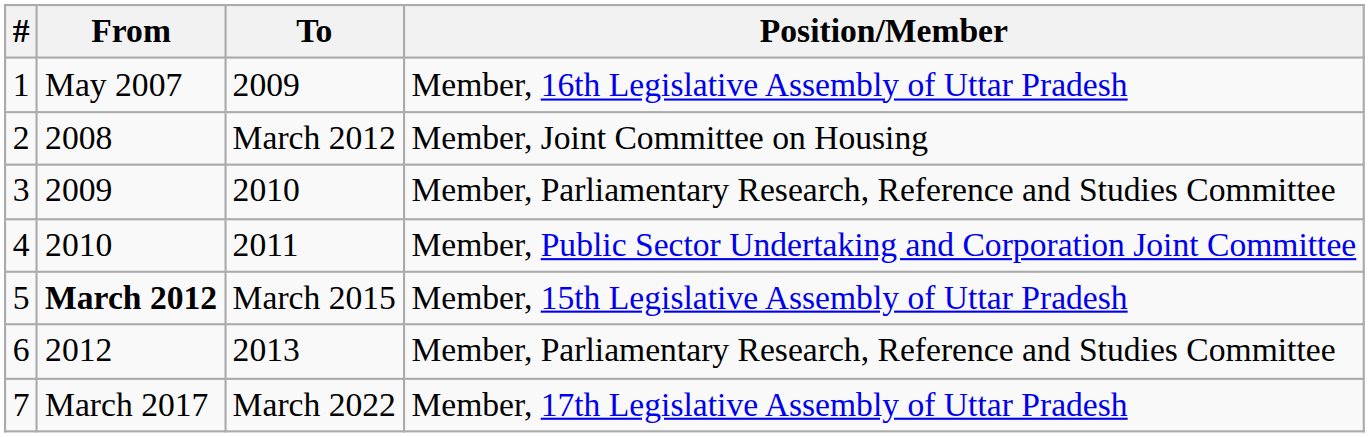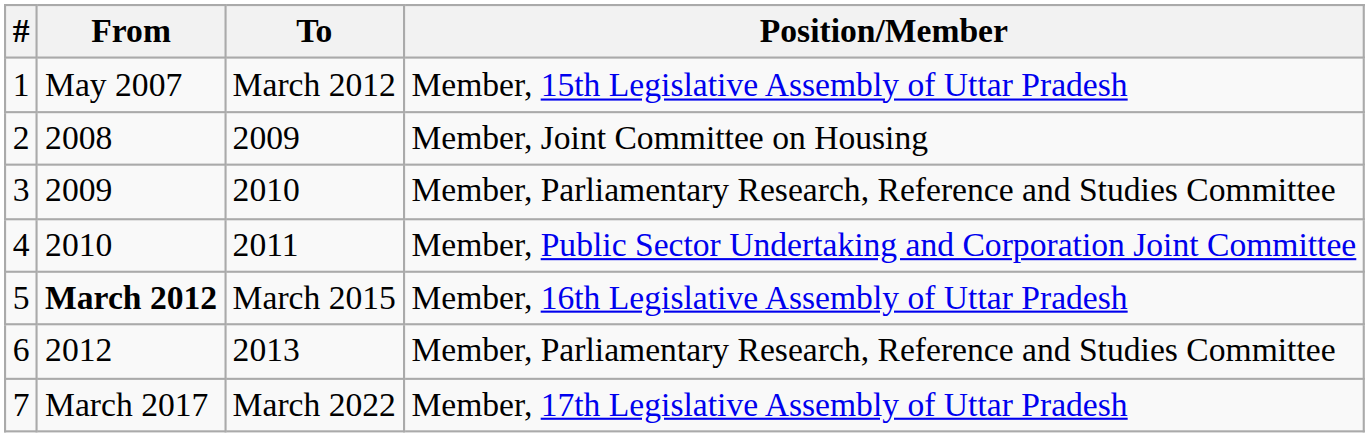 <table class="wikitable sortable">
 <tr>
 <th>#</th>
 <th>From</th>
 <th>To</th>
 <th>Position/Member</th>
 </tr>
 <tr>
 <td>1</td>
 <td>May 2007</td>
-<td>2009</td>
-<td>Member, <a href='#'>16th Legislative Assembly of Uttar Pradesh</a></td>
+<td>March 2012</td>
+<td>Member, <a href='#'>15th Legislative Assembly of Uttar Pradesh</a></td>
 </tr>
 <tr>
 <td>2</td>
 <td>2008</td>
-<td>March 2012</td>
+<td>2009</td>
 <td>Member, Joint Committee on Housing</td>
 </tr>
 <tr>
 <td>3</td>
 <td>2009</td>
 <td>2010</td>
 <td>Member, Parliamentary Research, Reference and Studies Committee</td>
 </tr>
 <tr>
 <td>4</td>
 <td>2010</td>
 <td>2011</td>
 <td>Member, <a href='#'>Public Sector Undertaking and Corporation Joint Committee</a></td>
 </tr>
 <tr>
 <td>5</td>
 <td><strong>March 2012</strong></td>
 <td>March 2015</td>
-<td>Member, <a href='#'>15th Legislative Assembly of Uttar Pradesh</a></td>
+<td>Member, <a href='#'>16th Legislative Assembly of Uttar Pradesh</a></td>
 </tr>
 <tr>
 <td>6</td>
 <td>2012</td>
 <td>2013</td>
 <td>Member, Parliamentary Research, Reference and Studies Committee</td>
 </tr>
 <tr>
 <td>7</td>
 <td>March 2017</td>
 <td>March 2022</td>
 <td>Member, <a href='#'>17th Legislative Assembly of Uttar Pradesh</a></td>
 </tr>
 </table>
